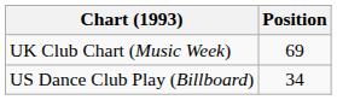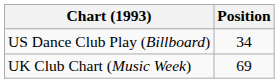 <table class="wikitable sortable">
 <tr>
 <th>Chart (1993)</th>
 <th>Position</th>
 </tr>
 <tr>
+<td>US Dance Club Play (<em>Billboard</em>)</td>
+<td style="text-align:center;">34</td>
+</tr>
+<tr>
 <td>UK Club Chart (<em>Music Week</em>)</td>
 <td style="text-align:center;">69</td>
 </tr>
-<tr>
-<td>US Dance Club Play (<em>Billboard</em>)</td>
-<td style="text-align:center;">34</td>
-</tr>
 </table>
